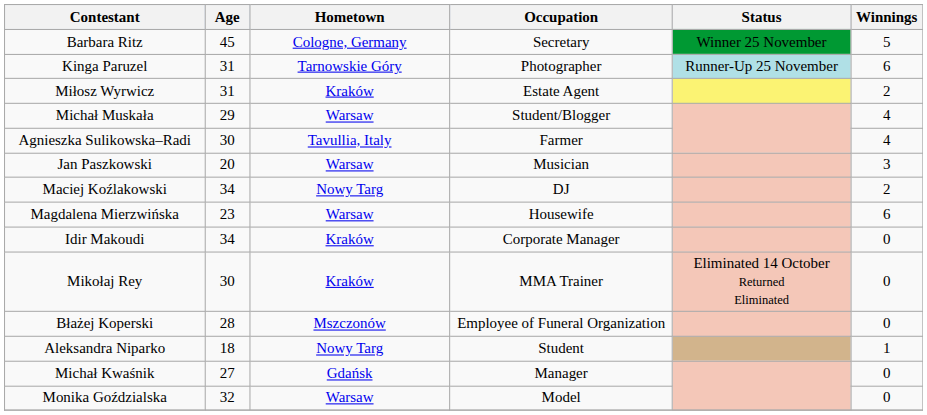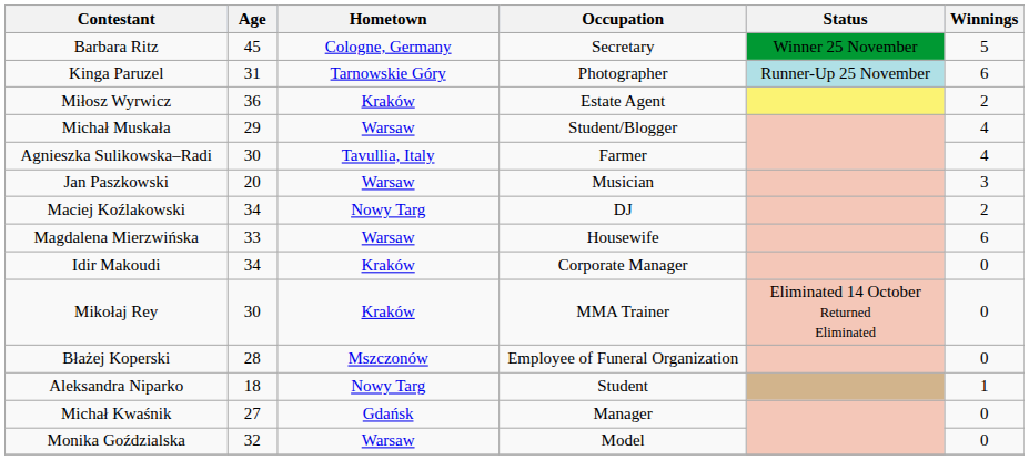 <table class="wikitable sortable" style="text-align:center; font-size:90%; border-collapse:collapse; width:100%;">
 <tr style="background:#C1D8FF;">
 <th style="width:18%;">Contestant</th>
 <th style="width:4%;">Age</th>
 <th style="width:18%;">Hometown</th>
 <th style="width:20%;">Occupation</th>
 <th style="width:16%;">Status</th>
 <th style="width:2%;">Winnings</th>
 </tr>
 <tr>
 <td>Barbara Ritz</td>
 <td>45</td>
 <td><a href='#'>Cologne, Germany</a></td>
 <td>Secretary</td>
 <td style="background:#093;"><span>Winner 25 November</span></td>
 <td>5</td>
 </tr>
 <tr>
 <td>Kinga Paruzel</td>
 <td>31</td>
 <td><a href='#'>Tarnowskie Góry</a></td>
 <td>Photographer</td>
 <td style="background:#B0E0E6;">Runner-Up 25 November</td>
 <td>6</td>
 </tr>
 <tr>
 <td>Miłosz Wyrwicz</td>
-<td>31</td>
+<td>36</td>
 <td><a href='#'>Kraków</a></td>
 <td>Estate Agent</td>
 <td style="background:#fbf373; text-align:center;" rowspan="1"></td>
 <td>2</td>
 </tr>
 <tr>
 <td>Michał Muskała</td>
 <td>29</td>
 <td><a href='#'>Warsaw</a></td>
 <td>Student/Blogger</td>
 <td style="background:#f4c7b8; text-align:center;" rowspan="2"></td>
 <td>4</td>
 </tr>
 <tr>
 <td>Agnieszka Sulikowska–Radi</td>
 <td>30</td>
 <td><a href='#'>Tavullia, Italy</a></td>
 <td>Farmer</td>
 <td>4</td>
 </tr>
 <tr>
 <td>Jan Paszkowski</td>
 <td>20</td>
 <td><a href='#'>Warsaw</a></td>
 <td>Musician</td>
 <td style="background:#f4c7b8; text-align:center;" rowspan="1"></td>
 <td>3</td>
 </tr>
 <tr>
 <td>Maciej Koźlakowski</td>
 <td>34</td>
 <td><a href='#'>Nowy Targ</a></td>
 <td>DJ</td>
 <td style="background:#f4c7b8; text-align:center;" rowspan="1"></td>
 <td>2</td>
 </tr>
 <tr>
 <td>Magdalena Mierzwińska</td>
-<td>23</td>
+<td>33</td>
 <td><a href='#'>Warsaw</a></td>
 <td>Housewife</td>
 <td style="background:#f4c7b8; text-align:center;" rowspan="1"></td>
 <td>6</td>
 </tr>
 <tr>
 <td>Idir Makoudi</td>
 <td>34</td>
 <td><a href='#'>Kraków</a></td>
 <td>Corporate Manager</td>
 <td style="background:#f4c7b8; text-align:center;" rowspan="1"></td>
 <td>0</td>
 </tr>
 <tr>
 <td>Mikołaj Rey</td>
 <td>30</td>
 <td><a href='#'>Kraków</a></td>
 <td>MMA Trainer</td>
 <td style="background:#f4c7b8; text-align:center;">Eliminated 14 October<br><small>Returned <br>Eliminated </small></td>
 <td>0</td>
 </tr>
 <tr>
 <td>Błażej Koperski</td>
 <td>28</td>
 <td><a href='#'>Mszczonów</a></td>
 <td>Employee of Funeral Organization</td>
 <td style="background:#f4c7b8; text-align:center;" rowspan="1"></td>
 <td>0</td>
 </tr>
 <tr>
 <td>Aleksandra Niparko</td>
 <td>18</td>
 <td><a href='#'>Nowy Targ</a></td>
 <td>Student</td>
 <td style="background:tan; text-align:center;" rowspan="1"></td>
 <td>1</td>
 </tr>
 <tr>
 <td>Michał Kwaśnik</td>
 <td>27</td>
 <td><a href='#'>Gdańsk</a></td>
 <td>Manager</td>
 <td style="background:#f4c7b8; text-align:center;" rowspan="2"></td>
 <td>0</td>
 </tr>
 <tr>
 <td>Monika Goździalska</td>
 <td>32</td>
 <td><a href='#'>Warsaw</a></td>
 <td>Model</td>
 <td>0</td>
 </tr>
 <tr>
 </tr>
 </table>
